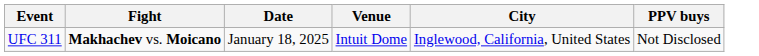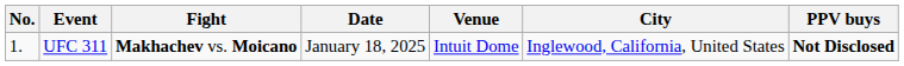 <table class="wikitable">
 <tr>
+<th>No.</th>
 <th>Event</th>
 <th>Fight</th>
 <th>Date</th>
 <th>Venue</th>
 <th>City</th>
 <th>PPV buys</th>
 </tr>
 <tr>
+<td>1.</td>
 <td><a href='#'>UFC 311</a></td>
 <td><strong>Makhachev</strong> vs. <strong>Moicano</strong></td>
 <td>January 18, 2025</td>
 <td><a href='#'>Intuit Dome</a></td>
 <td><a href='#'>Inglewood, California</a>, United States</td>
-<td>Not Disclosed</td>
+<td><strong>Not Disclosed</strong></td>
 </tr>
 </table>
